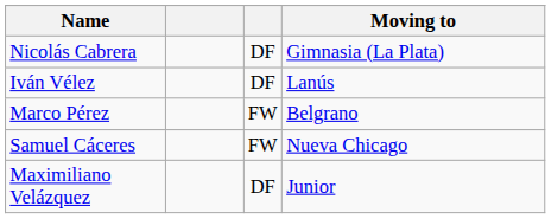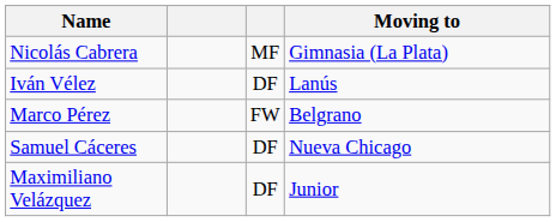 <table class="wikitable" style="text-align: center; width:50%">
 <tr>
 </tr>
 <tr>
 <th width=30% align="center">Name</th>
 <th width=15% align="center"></th>
 <th width=5% align="center"></th>
 <th width=50% align="center">Moving to</th>
 </tr>
 <tr>
 <td align=left><a href='#'>Nicolás Cabrera</a></td>
 <td></td>
-<td>DF</td>
+<td>MF</td>
 <td align=left> <a href='#'>Gimnasia (La Plata)</a></td>
 </tr>
 <tr>
 <td align=left><a href='#'>Iván Vélez</a></td>
 <td></td>
 <td>DF</td>
 <td align=left> <a href='#'>Lanús</a></td>
 </tr>
 <tr>
 <td align=left><a href='#'>Marco Pérez</a></td>
 <td></td>
 <td>FW</td>
 <td align=left> <a href='#'>Belgrano</a></td>
 </tr>
 <tr>
 <td align=left><a href='#'>Samuel Cáceres</a></td>
 <td></td>
-<td>FW</td>
+<td>DF</td>
 <td align=left> <a href='#'>Nueva Chicago</a></td>
 </tr>
 <tr>
 <td align=left><a href='#'>Maximiliano Velázquez</a></td>
 <td></td>
 <td>DF</td>
 <td align=left> <a href='#'>Junior</a></td>
 </tr>
 </table>
